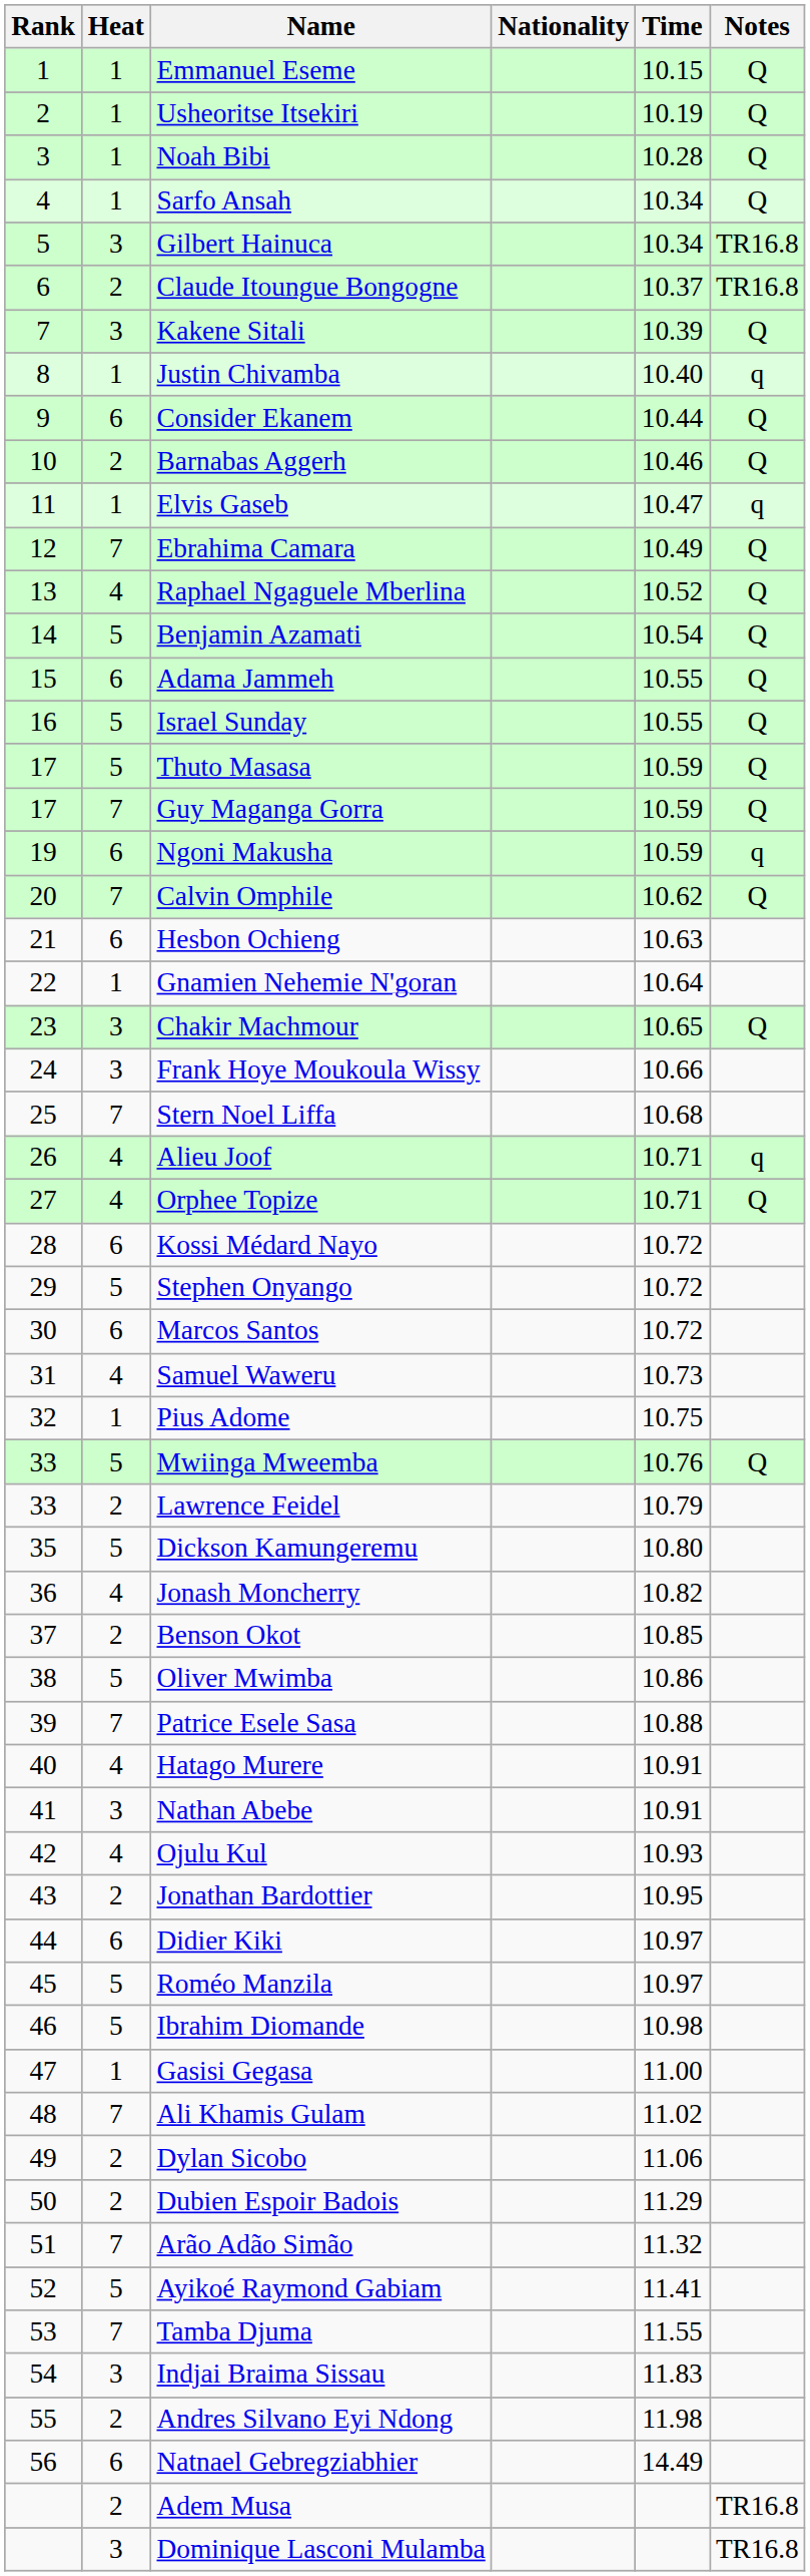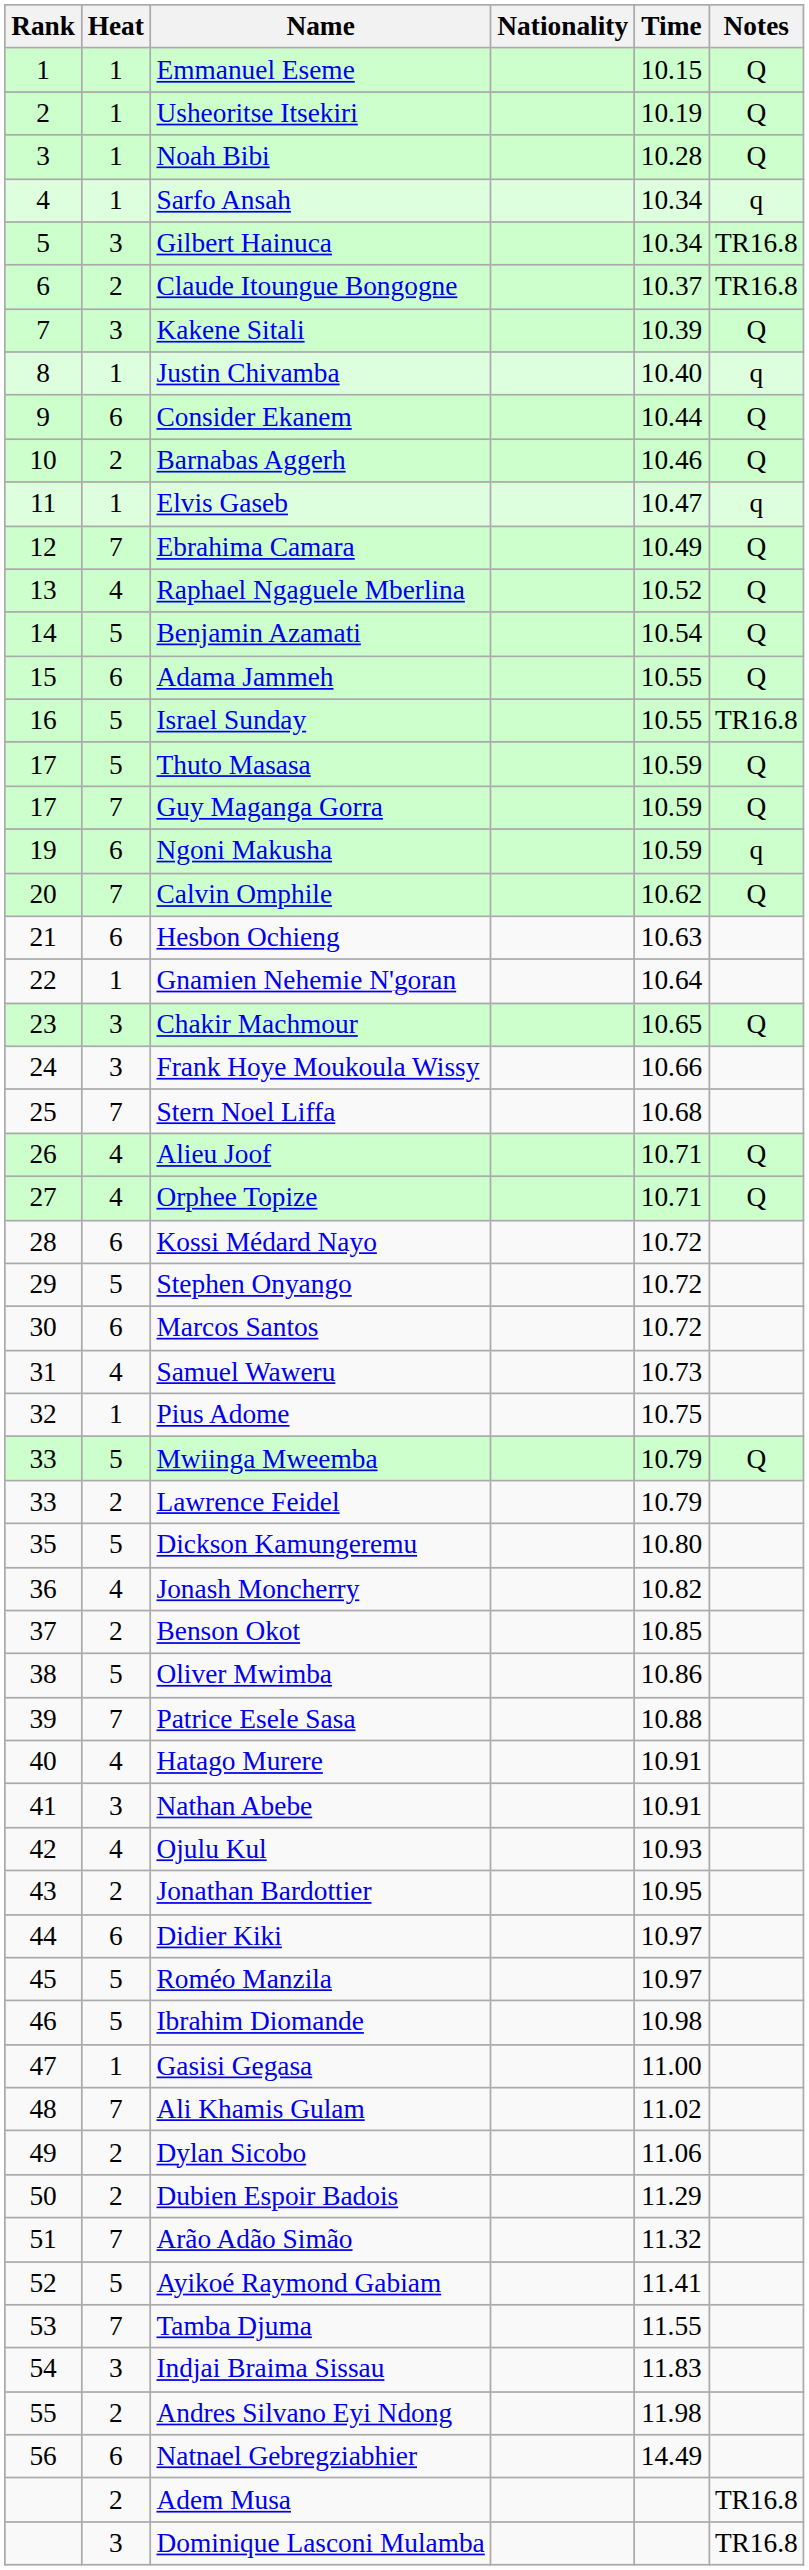 <table class="wikitable sortable" style="text-align:center">
 <tr>
 <th>Rank</th>
 <th>Heat</th>
 <th>Name</th>
 <th>Nationality</th>
 <th>Time</th>
 <th>Notes</th>
 </tr>
 <tr bgcolor=ccffcc>
 <td>1</td>
 <td>1</td>
 <td align=left><a href='#'>Emmanuel Eseme</a></td>
 <td align=left></td>
 <td>10.15</td>
 <td>Q</td>
 </tr>
 <tr bgcolor=ccffcc>
 <td>2</td>
 <td>1</td>
 <td align=left><a href='#'>Usheoritse Itsekiri</a></td>
 <td align=left></td>
 <td>10.19</td>
 <td>Q</td>
 </tr>
 <tr bgcolor=ccffcc>
 <td>3</td>
 <td>1</td>
 <td align=left><a href='#'>Noah Bibi</a></td>
 <td align=left></td>
 <td>10.28</td>
 <td>Q</td>
 </tr>
 <tr bgcolor=ddffdd>
 <td>4</td>
 <td>1</td>
 <td align=left><a href='#'>Sarfo Ansah</a></td>
 <td align=left></td>
 <td>10.34</td>
-<td>Q</td>
+<td>q</td>
 </tr>
 <tr bgcolor=ccffcc>
 <td>5</td>
 <td>3</td>
 <td align=left><a href='#'>Gilbert Hainuca</a></td>
 <td align=left></td>
 <td>10.34</td>
 <td>TR16.8</td>
 </tr>
 <tr bgcolor=ccffcc>
 <td>6</td>
 <td>2</td>
 <td align=left><a href='#'>Claude Itoungue Bongogne</a></td>
 <td align=left></td>
 <td>10.37</td>
 <td>TR16.8</td>
 </tr>
 <tr bgcolor=ccffcc>
 <td>7</td>
 <td>3</td>
 <td align=left><a href='#'>Kakene Sitali</a></td>
 <td align=left></td>
 <td>10.39</td>
 <td>Q</td>
 </tr>
 <tr bgcolor=ddffdd>
 <td>8</td>
 <td>1</td>
 <td align=left><a href='#'>Justin Chivamba</a></td>
 <td align=left></td>
 <td>10.40</td>
 <td>q</td>
 </tr>
 <tr bgcolor=ccffcc>
 <td>9</td>
 <td>6</td>
 <td align=left><a href='#'>Consider Ekanem</a></td>
 <td align=left></td>
 <td>10.44</td>
 <td>Q</td>
 </tr>
 <tr bgcolor=ccffcc>
 <td>10</td>
 <td>2</td>
 <td align=left><a href='#'>Barnabas Aggerh</a></td>
 <td align=left></td>
 <td>10.46</td>
 <td>Q</td>
 </tr>
 <tr bgcolor=ddffdd>
 <td>11</td>
 <td>1</td>
 <td align=left><a href='#'>Elvis Gaseb</a></td>
 <td align=left></td>
 <td>10.47</td>
 <td>q</td>
 </tr>
 <tr bgcolor=ccffcc>
 <td>12</td>
 <td>7</td>
 <td align=left><a href='#'>Ebrahima Camara</a></td>
 <td align=left></td>
 <td>10.49</td>
 <td>Q</td>
 </tr>
 <tr bgcolor=ccffcc>
 <td>13</td>
 <td>4</td>
 <td align=left><a href='#'>Raphael Ngaguele Mberlina</a></td>
 <td align=left></td>
 <td>10.52</td>
 <td>Q</td>
 </tr>
 <tr bgcolor=ccffcc>
 <td>14</td>
 <td>5</td>
 <td align=left><a href='#'>Benjamin Azamati</a></td>
 <td align=left></td>
 <td>10.54</td>
 <td>Q</td>
 </tr>
 <tr bgcolor=ccffcc>
 <td>15</td>
 <td>6</td>
 <td align=left><a href='#'>Adama Jammeh</a></td>
 <td align=left></td>
 <td>10.55</td>
 <td>Q</td>
 </tr>
 <tr bgcolor=ccffcc>
 <td>16</td>
 <td>5</td>
 <td align=left><a href='#'>Israel Sunday</a></td>
 <td align=left></td>
 <td>10.55</td>
-<td>Q</td>
+<td>TR16.8</td>
 </tr>
 <tr bgcolor=ccffcc>
 <td>17</td>
 <td>5</td>
 <td align=left><a href='#'>Thuto Masasa</a></td>
 <td align=left></td>
 <td>10.59</td>
 <td>Q</td>
 </tr>
 <tr bgcolor=ccffcc>
 <td>17</td>
 <td>7</td>
 <td align=left><a href='#'>Guy Maganga Gorra</a></td>
 <td align=left></td>
 <td>10.59</td>
 <td>Q</td>
 </tr>
 <tr bgcolor=ccffcc>
 <td>19</td>
 <td>6</td>
 <td align=left><a href='#'>Ngoni Makusha</a></td>
 <td align=left></td>
 <td>10.59</td>
 <td>q</td>
 </tr>
 <tr bgcolor=ccffcc>
 <td>20</td>
 <td>7</td>
 <td align=left><a href='#'>Calvin Omphile</a></td>
 <td align=left></td>
 <td>10.62</td>
 <td>Q</td>
 </tr>
 <tr>
 <td>21</td>
 <td>6</td>
 <td align=left><a href='#'>Hesbon Ochieng</a></td>
 <td align=left></td>
 <td>10.63</td>
 <td></td>
 </tr>
 <tr>
 <td>22</td>
 <td>1</td>
 <td align=left><a href='#'>Gnamien Nehemie N'goran</a></td>
 <td align=left></td>
 <td>10.64</td>
 <td></td>
 </tr>
 <tr bgcolor=ccffcc>
 <td>23</td>
 <td>3</td>
 <td align=left><a href='#'>Chakir Machmour</a></td>
 <td align=left></td>
 <td>10.65</td>
 <td>Q</td>
 </tr>
 <tr>
 <td>24</td>
 <td>3</td>
 <td align=left><a href='#'>Frank Hoye Moukoula Wissy</a></td>
 <td align=left></td>
 <td>10.66</td>
 <td></td>
 </tr>
 <tr>
 <td>25</td>
 <td>7</td>
 <td align=left><a href='#'>Stern Noel Liffa</a></td>
 <td align=left></td>
 <td>10.68</td>
 <td></td>
 </tr>
 <tr bgcolor=ccffcc>
 <td>26</td>
 <td>4</td>
 <td align=left><a href='#'>Alieu Joof</a></td>
 <td align=left></td>
 <td>10.71</td>
-<td>q</td>
+<td>Q</td>
 </tr>
 <tr bgcolor=ccffcc>
 <td>27</td>
 <td>4</td>
 <td align=left><a href='#'>Orphee Topize</a></td>
 <td align=left></td>
 <td>10.71</td>
 <td>Q</td>
 </tr>
 <tr>
 <td>28</td>
 <td>6</td>
 <td align=left><a href='#'>Kossi Médard Nayo</a></td>
 <td align=left></td>
 <td>10.72</td>
 <td></td>
 </tr>
 <tr>
 <td>29</td>
 <td>5</td>
 <td align=left><a href='#'>Stephen Onyango</a></td>
 <td align=left></td>
 <td>10.72</td>
 <td></td>
 </tr>
 <tr>
 <td>30</td>
 <td>6</td>
 <td align=left><a href='#'>Marcos Santos</a></td>
 <td align=left></td>
 <td>10.72</td>
 <td></td>
 </tr>
 <tr>
 <td>31</td>
 <td>4</td>
 <td align=left><a href='#'>Samuel Waweru</a></td>
 <td align=left></td>
 <td>10.73</td>
 <td></td>
 </tr>
 <tr>
 <td>32</td>
 <td>1</td>
 <td align=left><a href='#'>Pius Adome</a></td>
 <td align=left></td>
 <td>10.75</td>
 <td></td>
 </tr>
 <tr bgcolor=ccffcc>
 <td>33</td>
 <td>5</td>
 <td align=left><a href='#'>Mwiinga Mweemba</a></td>
 <td align=left></td>
-<td>10.76</td>
+<td>10.79</td>
 <td>Q</td>
 </tr>
 <tr>
 <td>33</td>
 <td>2</td>
 <td align=left><a href='#'>Lawrence Feidel</a></td>
 <td align=left></td>
 <td>10.79</td>
 <td></td>
 </tr>
 <tr>
 <td>35</td>
 <td>5</td>
 <td align=left><a href='#'>Dickson Kamungeremu</a></td>
 <td align=left></td>
 <td>10.80</td>
 <td></td>
 </tr>
 <tr>
 <td>36</td>
 <td>4</td>
 <td align=left><a href='#'>Jonash Moncherry</a></td>
 <td align=left></td>
 <td>10.82</td>
 <td></td>
 </tr>
 <tr>
 <td>37</td>
 <td>2</td>
 <td align=left><a href='#'>Benson Okot</a></td>
 <td align=left></td>
 <td>10.85</td>
 <td></td>
 </tr>
 <tr>
 <td>38</td>
 <td>5</td>
 <td align=left><a href='#'>Oliver Mwimba</a></td>
 <td align=left></td>
 <td>10.86</td>
 <td></td>
 </tr>
 <tr>
 <td>39</td>
 <td>7</td>
 <td align=left><a href='#'>Patrice Esele Sasa</a></td>
 <td align=left></td>
 <td>10.88</td>
 <td></td>
 </tr>
 <tr>
 <td>40</td>
 <td>4</td>
 <td align=left><a href='#'>Hatago Murere</a></td>
 <td align=left></td>
 <td>10.91</td>
 <td></td>
 </tr>
 <tr>
 <td>41</td>
 <td>3</td>
 <td align=left><a href='#'>Nathan Abebe</a></td>
 <td align=left></td>
 <td>10.91</td>
 <td></td>
 </tr>
 <tr>
 <td>42</td>
 <td>4</td>
 <td align=left><a href='#'>Ojulu Kul</a></td>
 <td align=left></td>
 <td>10.93</td>
 <td></td>
 </tr>
 <tr>
 <td>43</td>
 <td>2</td>
 <td align=left><a href='#'>Jonathan Bardottier</a></td>
 <td align=left></td>
 <td>10.95</td>
 <td></td>
 </tr>
 <tr>
 <td>44</td>
 <td>6</td>
 <td align=left><a href='#'>Didier Kiki</a></td>
 <td align=left></td>
 <td>10.97</td>
 <td></td>
 </tr>
 <tr>
 <td>45</td>
 <td>5</td>
 <td align=left><a href='#'>Roméo Manzila</a></td>
 <td align=left></td>
 <td>10.97</td>
 <td></td>
 </tr>
 <tr>
 <td>46</td>
 <td>5</td>
 <td align=left><a href='#'>Ibrahim Diomande</a></td>
 <td align=left></td>
 <td>10.98</td>
 <td></td>
 </tr>
 <tr>
 <td>47</td>
 <td>1</td>
 <td align=left><a href='#'>Gasisi Gegasa</a></td>
 <td align=left></td>
 <td>11.00</td>
 <td></td>
 </tr>
 <tr>
 <td>48</td>
 <td>7</td>
 <td align=left><a href='#'>Ali Khamis Gulam</a></td>
 <td align=left></td>
 <td>11.02</td>
 <td></td>
 </tr>
 <tr>
 <td>49</td>
 <td>2</td>
 <td align=left><a href='#'>Dylan Sicobo</a></td>
 <td align=left></td>
 <td>11.06</td>
 <td></td>
 </tr>
 <tr>
 <td>50</td>
 <td>2</td>
 <td align=left><a href='#'>Dubien Espoir Badois</a></td>
 <td align=left></td>
 <td>11.29</td>
 <td></td>
 </tr>
 <tr>
 <td>51</td>
 <td>7</td>
 <td align=left><a href='#'>Arão Adão Simão</a></td>
 <td align=left></td>
 <td>11.32</td>
 <td></td>
 </tr>
 <tr>
 <td>52</td>
 <td>5</td>
 <td align=left><a href='#'>Ayikoé Raymond Gabiam</a></td>
 <td align=left></td>
 <td>11.41</td>
 <td></td>
 </tr>
 <tr>
 <td>53</td>
 <td>7</td>
 <td align=left><a href='#'>Tamba Djuma</a></td>
 <td align=left></td>
 <td>11.55</td>
 <td></td>
 </tr>
 <tr>
 <td>54</td>
 <td>3</td>
 <td align=left><a href='#'>Indjai Braima Sissau</a></td>
 <td align=left></td>
 <td>11.83</td>
 <td></td>
 </tr>
 <tr>
 <td>55</td>
 <td>2</td>
 <td align=left><a href='#'>Andres Silvano Eyi Ndong</a></td>
 <td align=left></td>
 <td>11.98</td>
 <td></td>
 </tr>
 <tr>
 <td>56</td>
 <td>6</td>
 <td align=left><a href='#'>Natnael Gebregziabhier</a></td>
 <td align=left></td>
 <td>14.49</td>
 <td></td>
 </tr>
 <tr>
 <td></td>
 <td>2</td>
 <td align=left><a href='#'>Adem Musa</a></td>
 <td align=left></td>
 <td></td>
 <td>TR16.8</td>
 </tr>
 <tr>
 <td></td>
 <td>3</td>
 <td align=left><a href='#'>Dominique Lasconi Mulamba</a></td>
 <td align=left></td>
 <td></td>
 <td>TR16.8</td>
 </tr>
 </table>
